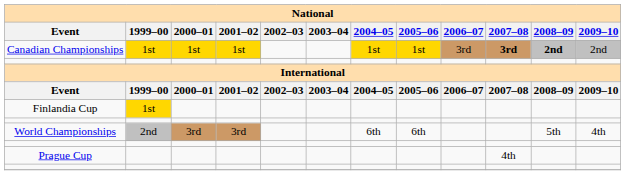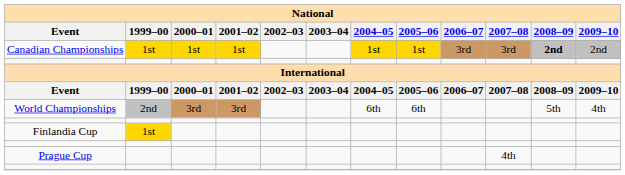 <table class="wikitable">
 <tr>
 <th style="background-color: #ffdead; " colspan="12" align="center"><strong>National</strong></th>
 </tr>
 <tr>
 <th>Event</th>
 <th>1999–00</th>
 <th>2000–01</th>
 <th>2001–02</th>
 <th>2002–03</th>
 <th>2003–04</th>
 <th><a href='#'>2004–05</a></th>
 <th><a href='#'>2005–06</a></th>
 <th><a href='#'>2006–07</a></th>
 <th><a href='#'>2007–08</a></th>
 <th><a href='#'>2008–09</a></th>
 <th><a href='#'>2009–10</a></th>
 </tr>
 <tr>
 <td align="center"><a href='#'>Canadian Championships</a></td>
 <td 1999-00 align="center" bgcolor="gold">1st</td>
 <td 2000-01 align="center" bgcolor="gold">1st</td>
 <td 2001-02 align="center" bgcolor="gold">1st</td>
 <td 2002-03 align="center"></td>
 <td 2003-04 align="center"></td>
 <td 2004-05 align="center" bgcolor="gold">1st</td>
 <td 2005-06 align="center" bgcolor="gold">1st</td>
 <td 2006-07 align="center" bgcolor="cc9966">3rd</td>
-<td 2007-08 align="center" bgcolor="cc9966"><strong>3rd</strong></td>
+<td 2007-08 align="center" bgcolor="cc9966">3rd</td>
 <td 2008-09 align="center" bgcolor="silver"><strong>2nd</strong></td>
 <td 2009-10 align="center" bgcolor="silver">2nd</td>
 </tr>
 <tr>
 <td align="center"></td>
 <td 1999-00 align="center"></td>
 <td 2000-01 align="center"></td>
 <td 2001-02 align="center"></td>
 <td 2002-03 align="center"></td>
 <td 2003-04 align="center"></td>
 <td 2004-05 align="center"></td>
 <td 2005-06 align="center"></td>
 <td 2006-07 align="center"></td>
 <td 2007-08 align="center"></td>
 <td 2008-09 align="center"></td>
 <td 2009-10 align="center"></td>
 </tr>
 <tr>
 <th style="background-color: #ffdead; " colspan="12" align=center><strong>International</strong></th>
 </tr>
 <tr>
 <th>Event</th>
 <th>1999–00</th>
 <th>2000–01</th>
 <th>2001–02</th>
 <th>2002–03</th>
 <th>2003–04</th>
 <th>2004–05</th>
 <th>2005–06</th>
 <th>2006–07</th>
 <th>2007–08</th>
 <th>2008–09</th>
 <th>2009–10</th>
 </tr>
 <tr>
-<td align="center">Finlandia Cup</td>
-<td 1999-00 align="center" bgcolor="gold">1st</td>
-<td 2000-01 align="center"></td>
-<td 2001-02 align="center"></td>
+<td align="center"><a href='#'>World Championships</a></td>
+<td 1999-00 align="center" bgcolor="silver">2nd</td>
+<td 2000-01 align="center" bgcolor="cc9966">3rd</td>
+<td 2001-02 align="center" bgcolor="cc9966">3rd</td>
 <td 2002-03 align="center"></td>
 <td 2003-04 align="center"></td>
-<td 2004-05 align="center"></td>
-<td 2005-06 align="center"></td>
+<td 2004-05 align="center">6th</td>
+<td 2005-06 align="center">6th</td>
 <td 2006-07 align="center"></td>
 <td 2007-08 align="center"></td>
-<td 2008-09 align="center"></td>
-<td 2009-10 align="center"></td>
+<td 2008-09 align="center">5th</td>
+<td 2009-10 align="center">4th</td>
 </tr>
 <tr>
 <td align="center"></td>
 <td align="center"></td>
 <td align="center"></td>
 <td align="center"></td>
 <td align="center"></td>
 <td align="center"></td>
 <td align="center"></td>
 <td align="center"></td>
 <td align="center"></td>
 <td align="center"></td>
 <td align="center"></td>
 <td align="center"></td>
 </tr>
 <tr>
-<td align="center"><a href='#'>World Championships</a></td>
-<td 1999-00 align="center" bgcolor="silver">2nd</td>
-<td 2000-01 align="center" bgcolor="cc9966">3rd</td>
-<td 2001-02 align="center" bgcolor="cc9966">3rd</td>
+<td align="center">Finlandia Cup</td>
+<td 1999-00 align="center" bgcolor="gold">1st</td>
+<td 2000-01 align="center"></td>
+<td 2001-02 align="center"></td>
 <td 2002-03 align="center"></td>
 <td 2003-04 align="center"></td>
-<td 2004-05 align="center">6th</td>
-<td 2005-06 align="center">6th</td>
+<td 2004-05 align="center"></td>
+<td 2005-06 align="center"></td>
 <td 2006-07 align="center"></td>
 <td 2007-08 align="center"></td>
-<td 2008-09 align="center">5th</td>
-<td 2009-10 align="center">4th</td>
+<td 2008-09 align="center"></td>
+<td 2009-10 align="center"></td>
 </tr>
 <tr>
 <td align="center"></td>
 <td 1999-00 align="center"></td>
 <td 2000-01 align="center"></td>
 <td 2001-02 align="center"></td>
 <td 2002-03 align="center"></td>
 <td 2003-04 align="center"></td>
 <td 2004-05 align="center"></td>
 <td 2005-06 align="center"></td>
 <td 2006-07 align="center"></td>
 <td 2007-08 align="center"></td>
 <td 2008-09 align="center"></td>
 <td 2009-10 align="center"></td>
 </tr>
 <tr>
 <td align="center"><a href='#'>Prague Cup</a></td>
 <td 1999-00 align="center"></td>
 <td 2000-01 align="center"></td>
 <td 2001-02 align="center"></td>
 <td 2002-03 align="center"></td>
 <td 2003-04 align="center"></td>
 <td 2004-05 align="center"></td>
 <td 2005-06 align="center"></td>
 <td 2006-07 align="center"></td>
 <td 2007-08 align="center">4th</td>
 <td 2008-09 align="center"></td>
 <td 2009-10 align="center"></td>
 </tr>
 <tr>
 <td align="center"></td>
 <td 1999-00 align="center"></td>
 <td 2000-01 align="center"></td>
 <td 2001-02 align="center"></td>
 <td 2002-03 align="center"></td>
 <td 2003-04 align="center"></td>
 <td 2004-05 align="center"></td>
 <td 2005-06 align="center"></td>
 <td 2006-07 align="center"></td>
 <td 2007-08 align="center"></td>
 <td 2008-09 align="center"></td>
 <td 2009-10 align="center"></td>
 </tr>
 <tr>
 </tr>
 </table>
